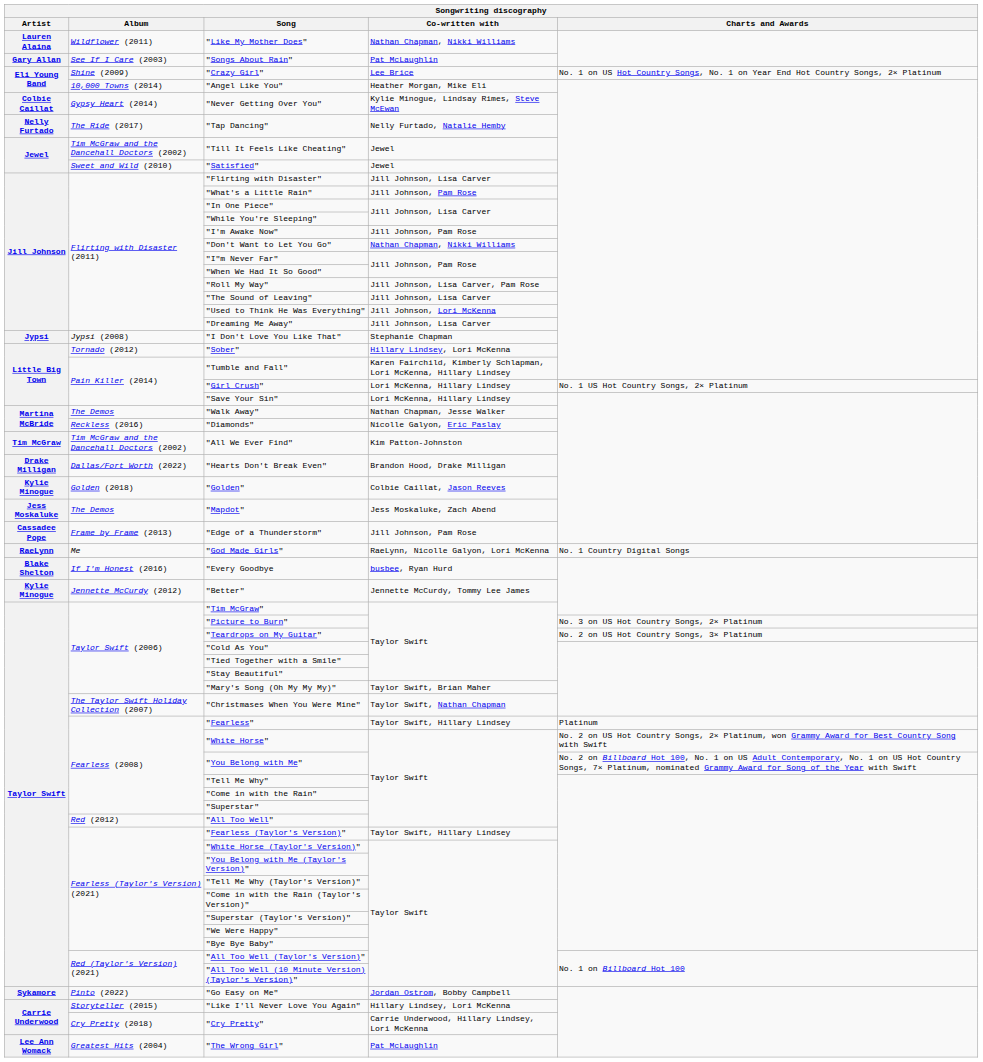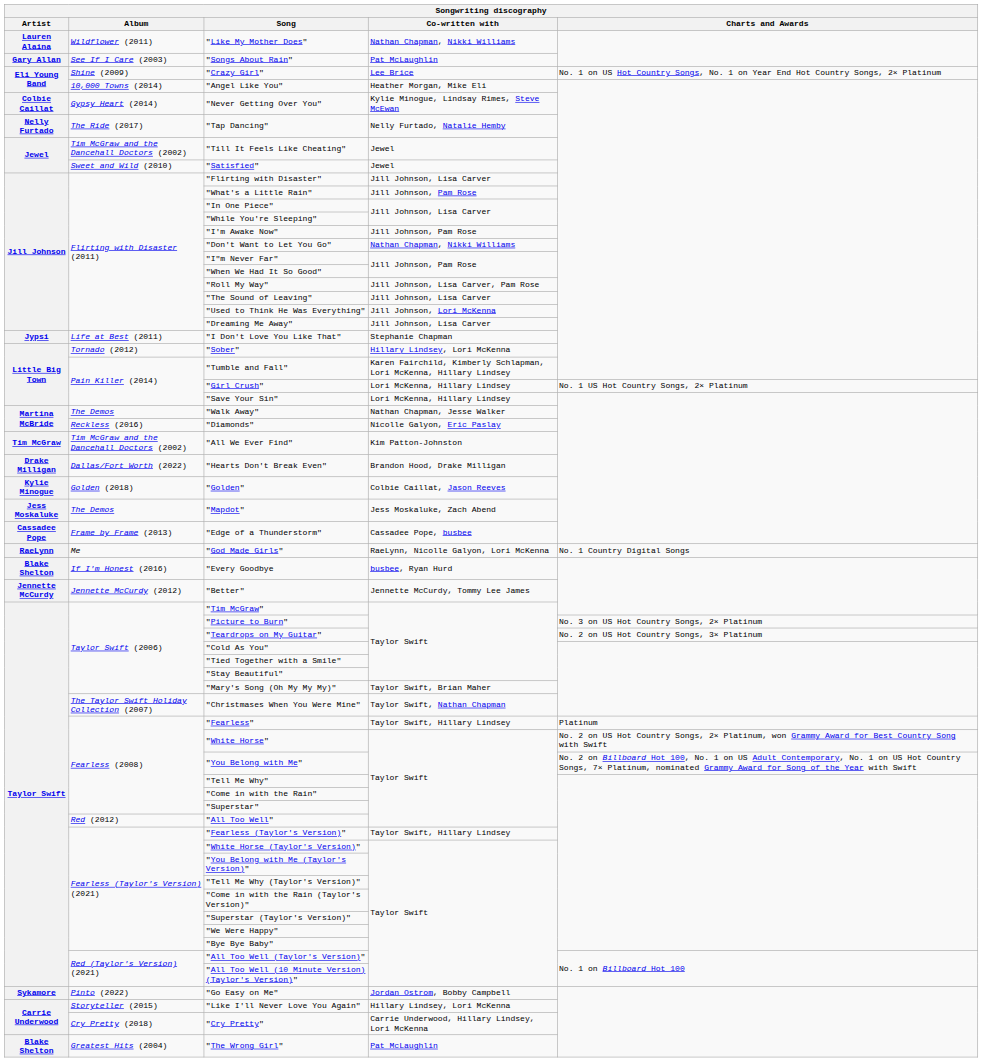 <table class="wikitable">
 <tr>
 <th colspan="5">Songwriting discography</th>
 </tr>
 <tr>
 <th>Artist</th>
 <th>Album</th>
 <th>Song</th>
 <th>Co-written with</th>
 <th>Charts and Awards</th>
 </tr>
 <tr>
 <th><a href='#'>Lauren Alaina</a></th>
 <td><em><a href='#'>Wildflower</a></em> (2011)</td>
 <td>"<a href='#'>Like My Mother Does</a>"</td>
 <td><a href='#'>Nathan Chapman</a>, <a href='#'>Nikki Williams</a></td>
 <td rowspan="2"></td>
 </tr>
 <tr>
 <th><a href='#'>Gary Allan</a></th>
 <td><em><a href='#'>See If I Care</a></em> (2003)</td>
 <td>"<a href='#'>Songs About Rain</a>"</td>
 <td><a href='#'>Pat McLaughlin</a></td>
 </tr>
 <tr>
 <th rowspan="2"><a href='#'>Eli Young Band</a></th>
 <td><em><a href='#'>Shine</a></em> (2009)</td>
 <td>"<a href='#'>Crazy Girl</a>"</td>
 <td><a href='#'>Lee Brice</a></td>
 <td>No. 1 on US <a href='#'>Hot Country Songs</a>, No. 1 on Year End Hot Country Songs, 2× Platinum</td>
 </tr>
 <tr>
 <td><em><a href='#'>10,000 Towns</a></em> (2014)</td>
 <td>"Angel Like You"</td>
 <td>Heather Morgan, Mike Eli</td>
 <td rowspan="20"></td>
 </tr>
 <tr>
 <th><a href='#'>Colbie Caillat</a></th>
 <td><em><a href='#'>Gypsy Heart</a></em> (2014)</td>
 <td>"Never Getting Over You"</td>
 <td>Kylie Minogue, Lindsay Rimes, <a href='#'>Steve McEwan</a></td>
 </tr>
 <tr>
 <th><a href='#'>Nelly Furtado</a></th>
 <td><em><a href='#'>The Ride</a></em> (2017)</td>
 <td>"Tap Dancing"</td>
 <td>Nelly Furtado, <a href='#'>Natalie Hemby</a></td>
 </tr>
 <tr>
 <th rowspan="2"><a href='#'>Jewel</a></th>
 <td><em><a href='#'>Tim McGraw and the Dancehall Doctors</a></em> (2002)</td>
 <td>"Till It Feels Like Cheating"</td>
 <td>Jewel</td>
 </tr>
 <tr>
 <td><em><a href='#'>Sweet and Wild</a></em> (2010)</td>
 <td>"<a href='#'>Satisfied</a>"</td>
 <td>Jewel</td>
 </tr>
 <tr>
 <th rowspan="12"><a href='#'>Jill Johnson</a></th>
 <td rowspan="12"><em><a href='#'>Flirting with Disaster</a></em> (2011)</td>
 <td>"Flirting with Disaster"</td>
 <td>Jill Johnson, Lisa Carver</td>
 </tr>
 <tr>
 <td>"What's a Little Rain"</td>
 <td>Jill Johnson, <a href='#'>Pam Rose</a></td>
 </tr>
 <tr>
 <td>"In One Piece"</td>
 <td rowspan="2">Jill Johnson, Lisa Carver</td>
 </tr>
 <tr>
 <td>"While You're Sleeping"</td>
 </tr>
 <tr>
 <td>"I'm Awake Now"</td>
 <td>Jill Johnson, Pam Rose</td>
 </tr>
 <tr>
 <td>"Don't Want to Let You Go"</td>
 <td><a href='#'>Nathan Chapman</a>, <a href='#'>Nikki Williams</a></td>
 </tr>
 <tr>
 <td>"I"m Never Far"</td>
 <td rowspan="2">Jill Johnson, Pam Rose</td>
 </tr>
 <tr>
 <td>"When We Had It So Good"</td>
 </tr>
 <tr>
 <td>"Roll My Way"</td>
 <td>Jill Johnson, Lisa Carver, Pam Rose</td>
 </tr>
 <tr>
 <td>"The Sound of Leaving"</td>
 <td>Jill Johnson, Lisa Carver</td>
 </tr>
 <tr>
 <td>"Used to Think He Was Everything"</td>
 <td>Jill Johnson, <a href='#'>Lori McKenna</a></td>
 </tr>
 <tr>
 <td>"Dreaming Me Away"</td>
 <td>Jill Johnson, Lisa Carver</td>
 </tr>
 <tr>
 <th><a href='#'>Jypsi</a></th>
-<td><em>Jypsi</em> (2008)</td>
+<td><em><a href='#'>Life at Best</a></em> (2011)</td>
 <td>"I Don't Love You Like That"</td>
 <td>Stephanie Chapman</td>
 </tr>
 <tr>
 <th rowspan="4"><a href='#'>Little Big Town</a></th>
 <td><em><a href='#'>Tornado</a></em> (2012)</td>
 <td>"<a href='#'>Sober</a>"</td>
 <td><a href='#'>Hillary Lindsey</a>, Lori McKenna</td>
 </tr>
 <tr>
 <td rowspan="3"><em><a href='#'>Pain Killer</a></em> (2014)</td>
 <td>"Tumble and Fall"</td>
 <td>Karen Fairchild, Kimberly Schlapman, Lori McKenna, Hillary Lindsey</td>
 </tr>
 <tr>
 <td>"<a href='#'>Girl Crush</a>"</td>
 <td>Lori McKenna, Hillary Lindsey</td>
 <td>No. 1 US Hot Country Songs, 2× Platinum</td>
 </tr>
 <tr>
 <td>"Save Your Sin"</td>
 <td>Lori McKenna, Hillary Lindsey</td>
 <td rowspan="8"></td>
 </tr>
 <tr>
 <th rowspan="2"><a href='#'>Martina McBride</a></th>
 <td><em><a href='#'>The Demos</a></em></td>
 <td>"Walk Away"</td>
 <td>Nathan Chapman, Jesse Walker</td>
 </tr>
 <tr>
 <td><em><a href='#'>Reckless</a></em> (2016)</td>
 <td>"Diamonds" </td>
 <td>Nicolle Galyon, <a href='#'>Eric Paslay</a></td>
 </tr>
 <tr>
 <th><a href='#'>Tim McGraw</a></th>
 <td><em><a href='#'>Tim McGraw and the Dancehall Doctors</a></em> (2002)</td>
 <td>"All We Ever Find"</td>
 <td>Kim Patton-Johnston</td>
 </tr>
 <tr>
 <th><a href='#'>Drake Milligan</a></th>
 <td><em><a href='#'>Dallas/Fort Worth</a></em> (2022)</td>
 <td>"Hearts Don't Break Even"</td>
 <td>Brandon Hood, Drake Milligan</td>
 </tr>
 <tr>
 <th><a href='#'>Kylie Minogue</a></th>
 <td><em><a href='#'>Golden</a></em> (2018)</td>
 <td>"<a href='#'>Golden</a>"</td>
 <td>Colbie Caillat, <a href='#'>Jason Reeves</a></td>
 </tr>
 <tr>
 <th><a href='#'>Jess Moskaluke</a></th>
 <td><em><a href='#'>The Demos</a></em></td>
 <td>"<a href='#'>Mapdot</a>"</td>
 <td>Jess Moskaluke, Zach Abend</td>
 </tr>
 <tr>
 <th><a href='#'>Cassadee Pope</a></th>
 <td><em><a href='#'>Frame by Frame</a></em> (2013)</td>
 <td>"Edge of a Thunderstorm"</td>
-<td>Jill Johnson, Pam Rose</td>
+<td>Cassadee Pope, <a href='#'>busbee</a></td>
 </tr>
 <tr>
 <th><a href='#'>RaeLynn</a></th>
 <td><em>Me</em></td>
 <td>"<a href='#'>God Made Girls</a>"</td>
 <td>RaeLynn, Nicolle Galyon, Lori McKenna</td>
 <td>No. 1 Country Digital Songs</td>
 </tr>
 <tr>
 <th><a href='#'>Blake Shelton</a></th>
 <td><em><a href='#'>If I'm Honest</a></em> (2016)</td>
 <td>"Every Goodbye</td>
 <td><a href='#'>busbee</a>, Ryan Hurd</td>
 <td rowspan="3"></td>
 </tr>
 <tr>
-<th><a href='#'>Kylie Minogue</a></th>
+<th><a href='#'>Jennette McCurdy</a></th>
 <td><em><a href='#'>Jennette McCurdy</a></em> (2012)</td>
 <td>"Better"</td>
 <td>Jennette McCurdy, Tommy Lee James</td>
 </tr>
 <tr>
 <th rowspan="25"><a href='#'>Taylor Swift</a></th>
 <td rowspan="7"><em><a href='#'>Taylor Swift</a></em> (2006)</td>
 <td>"<a href='#'>Tim McGraw</a>"</td>
 <td rowspan="6">Taylor Swift</td>
 </tr>
 <tr>
 <td>"<a href='#'>Picture to Burn</a>"</td>
 <td>No. 3 on US Hot Country Songs, 2× Platinum</td>
 </tr>
 <tr>
 <td>"<a href='#'>Teardrops on My Guitar</a>"</td>
 <td>No. 2 on US Hot Country Songs, 3× Platinum</td>
 </tr>
 <tr>
 <td>"Cold As You"</td>
 <td rowspan="5"></td>
 </tr>
 <tr>
 <td>"Tied Together with a Smile"</td>
 </tr>
 <tr>
 <td>"Stay Beautiful"</td>
 </tr>
 <tr>
 <td>"Mary's Song (Oh My My My)"</td>
 <td>Taylor Swift, Brian Maher</td>
 </tr>
 <tr>
 <td rowspan="1"><em><a href='#'>The Taylor Swift Holiday Collection</a></em> (2007)</td>
 <td>"Christmases When You Were Mine"</td>
 <td>Taylor Swift, <a href='#'>Nathan Chapman</a></td>
 </tr>
 <tr>
 <td rowspan="6"><em><a href='#'>Fearless</a></em> (2008)</td>
 <td>"<a href='#'>Fearless</a>"</td>
 <td>Taylor Swift, Hillary Lindsey</td>
 <td>Platinum</td>
 </tr>
 <tr>
 <td>"<a href='#'>White Horse</a>"</td>
 <td rowspan="6">Taylor Swift</td>
 <td>No. 2 on US Hot Country Songs, 2× Platinum, won <a href='#'>Grammy Award for Best Country Song</a> with Swift</td>
 </tr>
 <tr>
 <td>"<a href='#'>You Belong with Me</a>"</td>
 <td>No. 2 on <a href='#'><em>Billboard</em> Hot 100</a>, No. 1 on US <a href='#'>Adult Contemporary</a>, No. 1 on US Hot Country Songs, 7× Platinum, nominated <a href='#'>Grammy Award for Song of the Year</a> with Swift</td>
 </tr>
 <tr>
 <td>"Tell Me Why"</td>
 <td rowspan="12"></td>
 </tr>
 <tr>
 <td>"Come in with the Rain"</td>
 </tr>
 <tr>
 <td>"Superstar"</td>
 </tr>
 <tr>
 <td><em><a href='#'>Red</a></em> (2012)</td>
 <td>"<a href='#'>All Too Well</a>"</td>
 </tr>
 <tr>
 <td rowspan="8"><em><a href='#'>Fearless (Taylor's Version)</a></em> (2021)</td>
 <td>"<a href='#'>Fearless (Taylor's Version)</a>"</td>
 <td>Taylor Swift, Hillary Lindsey</td>
 </tr>
 <tr>
 <td>"<a href='#'>White Horse (Taylor's Version)</a>"</td>
 <td rowspan="9">Taylor Swift</td>
 </tr>
 <tr>
 <td>"<a href='#'>You Belong with Me (Taylor's Version)</a>"</td>
 </tr>
 <tr>
 <td>"Tell Me Why (Taylor's Version)"</td>
 </tr>
 <tr>
 <td>"Come in with the Rain (Taylor's Version)"</td>
 </tr>
 <tr>
 <td>"Superstar (Taylor's Version)"</td>
 </tr>
 <tr>
 <td>"We Were Happy"</td>
 </tr>
 <tr>
 <td>"Bye Bye Baby"</td>
 </tr>
 <tr>
 <td rowspan="2"><em><a href='#'>Red (Taylor's Version)</a></em> (2021)</td>
 <td>"<a href='#'>All Too Well (Taylor's Version)</a>"</td>
 <td rowspan="2">No. 1 on <a href='#'><em>Billboard</em> Hot 100</a> </td>
 </tr>
 <tr>
 <td>"<a href='#'>All Too Well (10 Minute Version) (Taylor's Version)</a>"</td>
 </tr>
 <tr>
 <th><a href='#'>Sykamore</a></th>
 <td><em><a href='#'>Pinto</a></em> (2022)</td>
 <td>"Go Easy on Me"</td>
 <td><a href='#'>Jordan Ostrom</a>, Bobby Campbell</td>
 <td rowspan="4"></td>
 </tr>
 <tr>
 <th rowspan="2"><a href='#'>Carrie Underwood</a></th>
 <td><em><a href='#'>Storyteller</a></em> (2015)</td>
 <td>"Like I'll Never Love You Again"</td>
 <td>Hillary Lindsey, Lori McKenna</td>
 </tr>
 <tr>
 <td><em><a href='#'>Cry Pretty</a></em> (2018)</td>
 <td>"<a href='#'>Cry Pretty</a>"</td>
 <td>Carrie Underwood, Hillary Lindsey, Lori McKenna</td>
 </tr>
 <tr>
-<th><a href='#'>Lee Ann Womack</a></th>
+<th><a href='#'>Blake Shelton</a></th>
 <td><em><a href='#'>Greatest Hits</a></em> (2004)</td>
 <td>"<a href='#'>The Wrong Girl</a>"</td>
 <td><a href='#'>Pat McLaughlin</a></td>
 </tr>
 </table>
